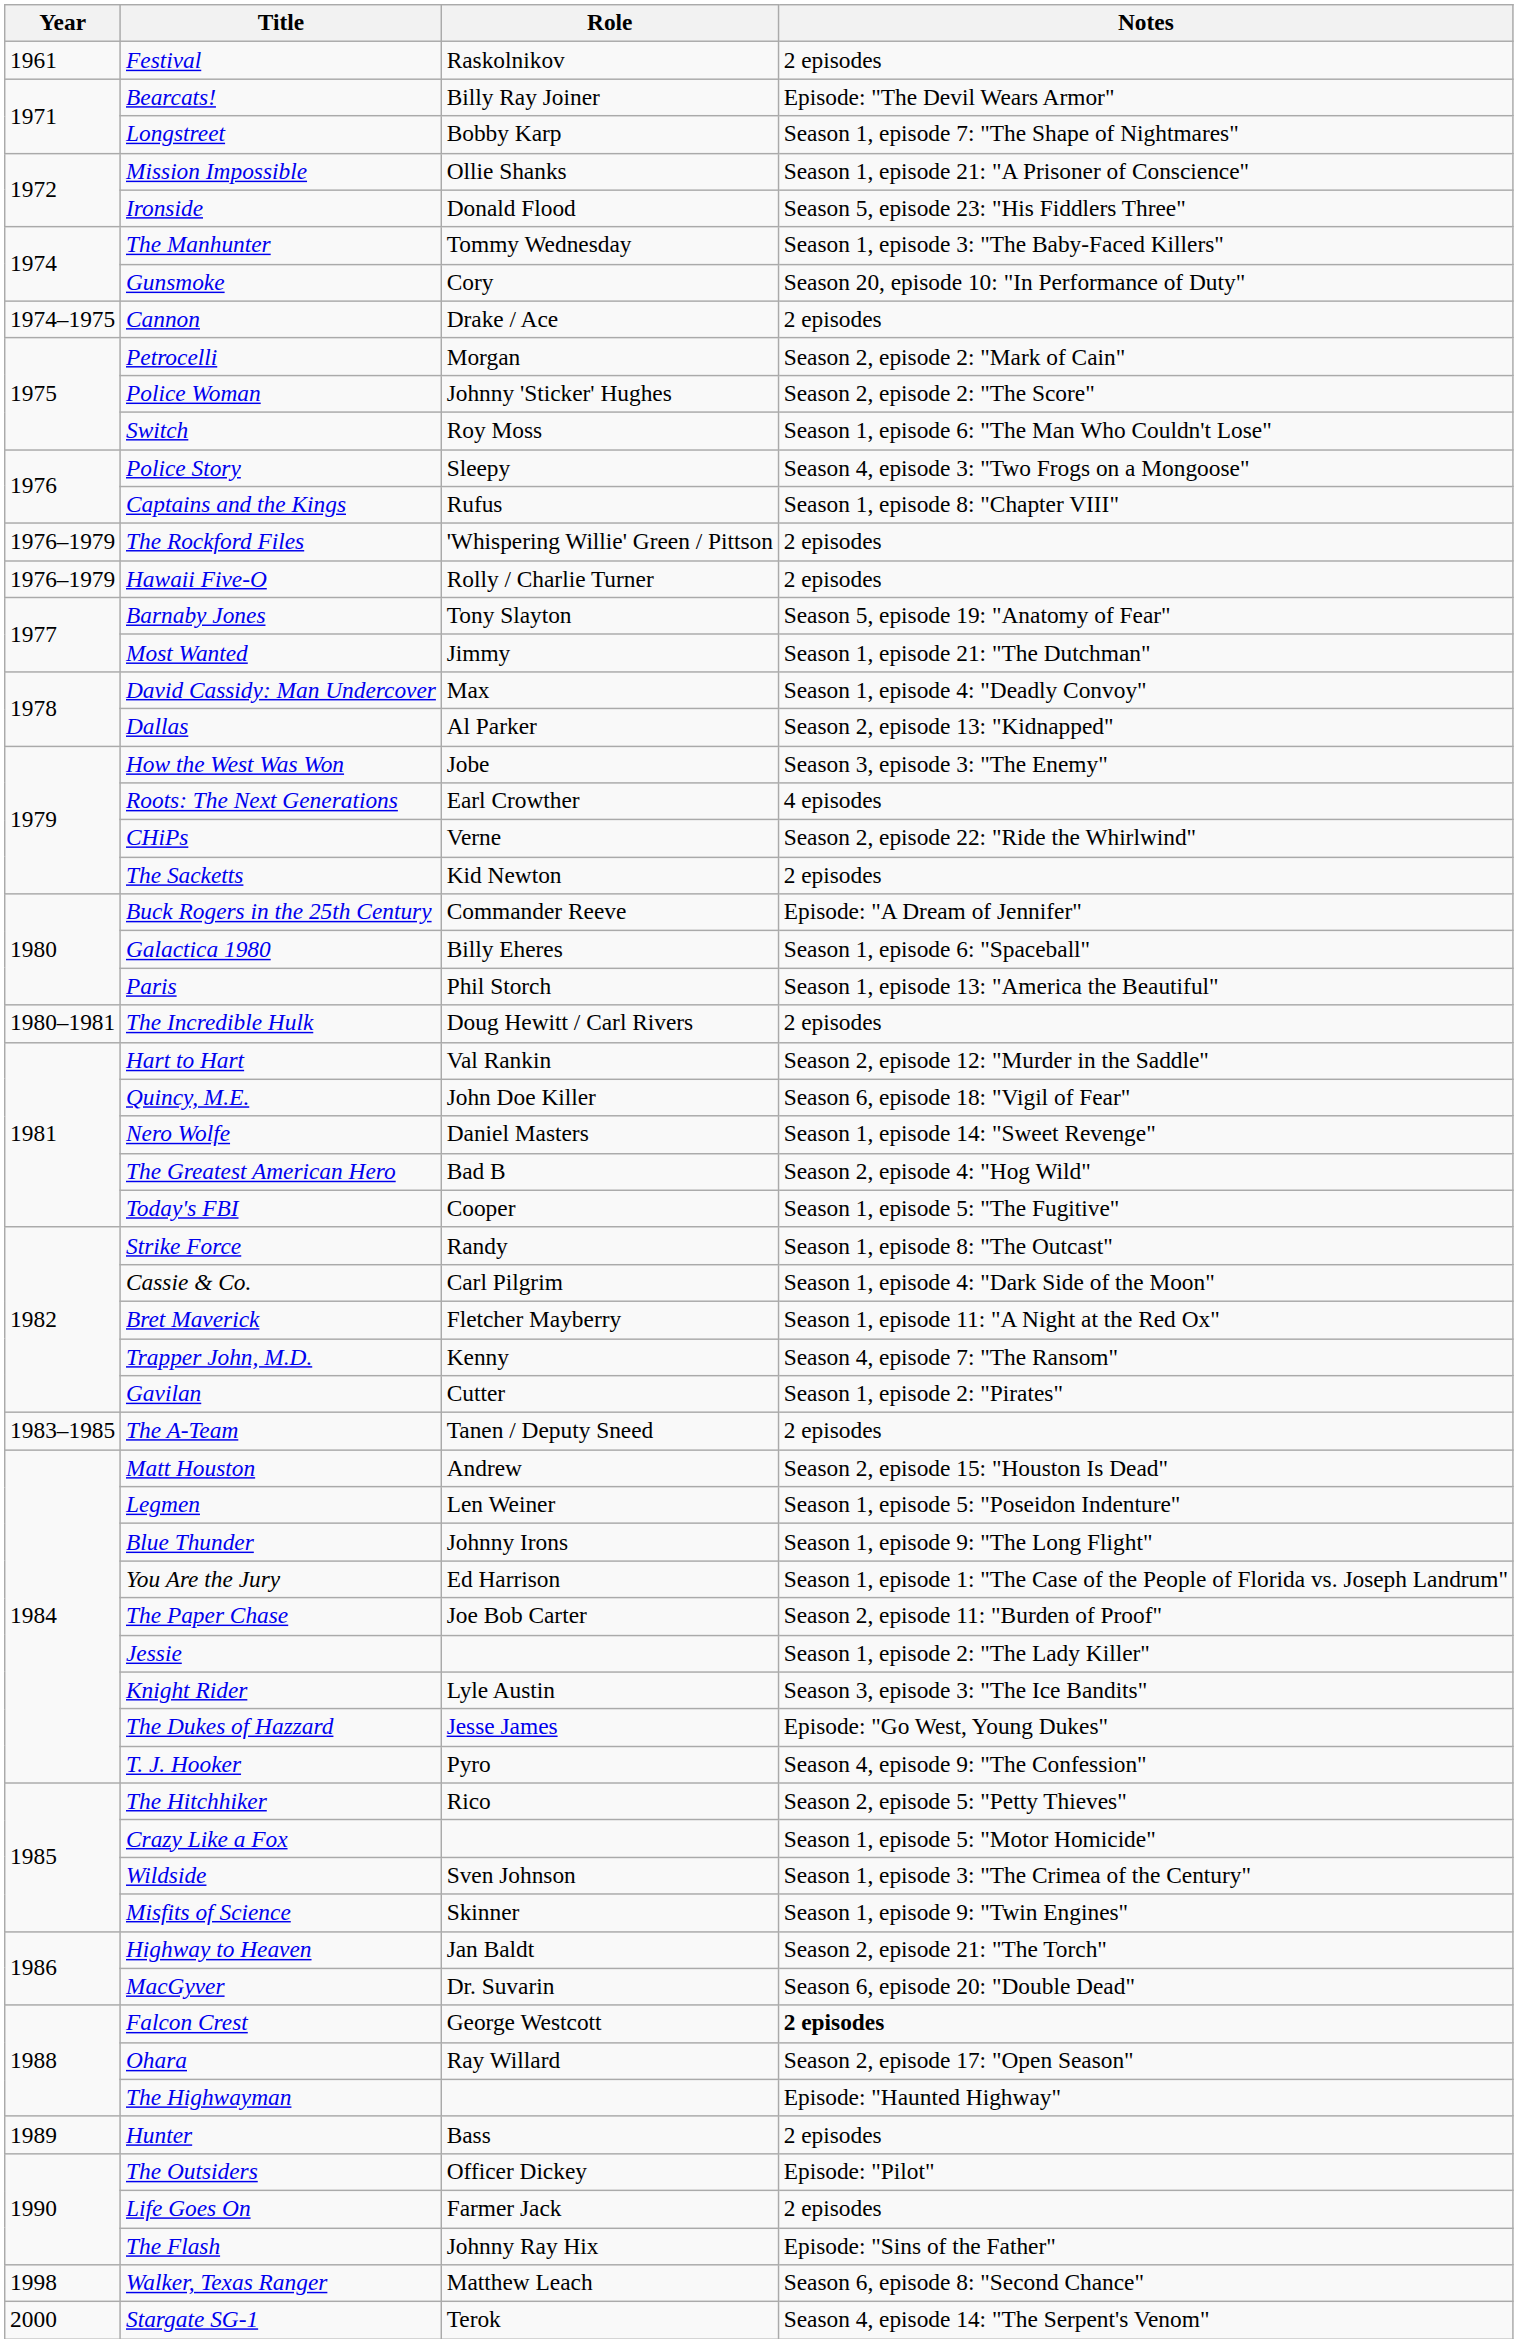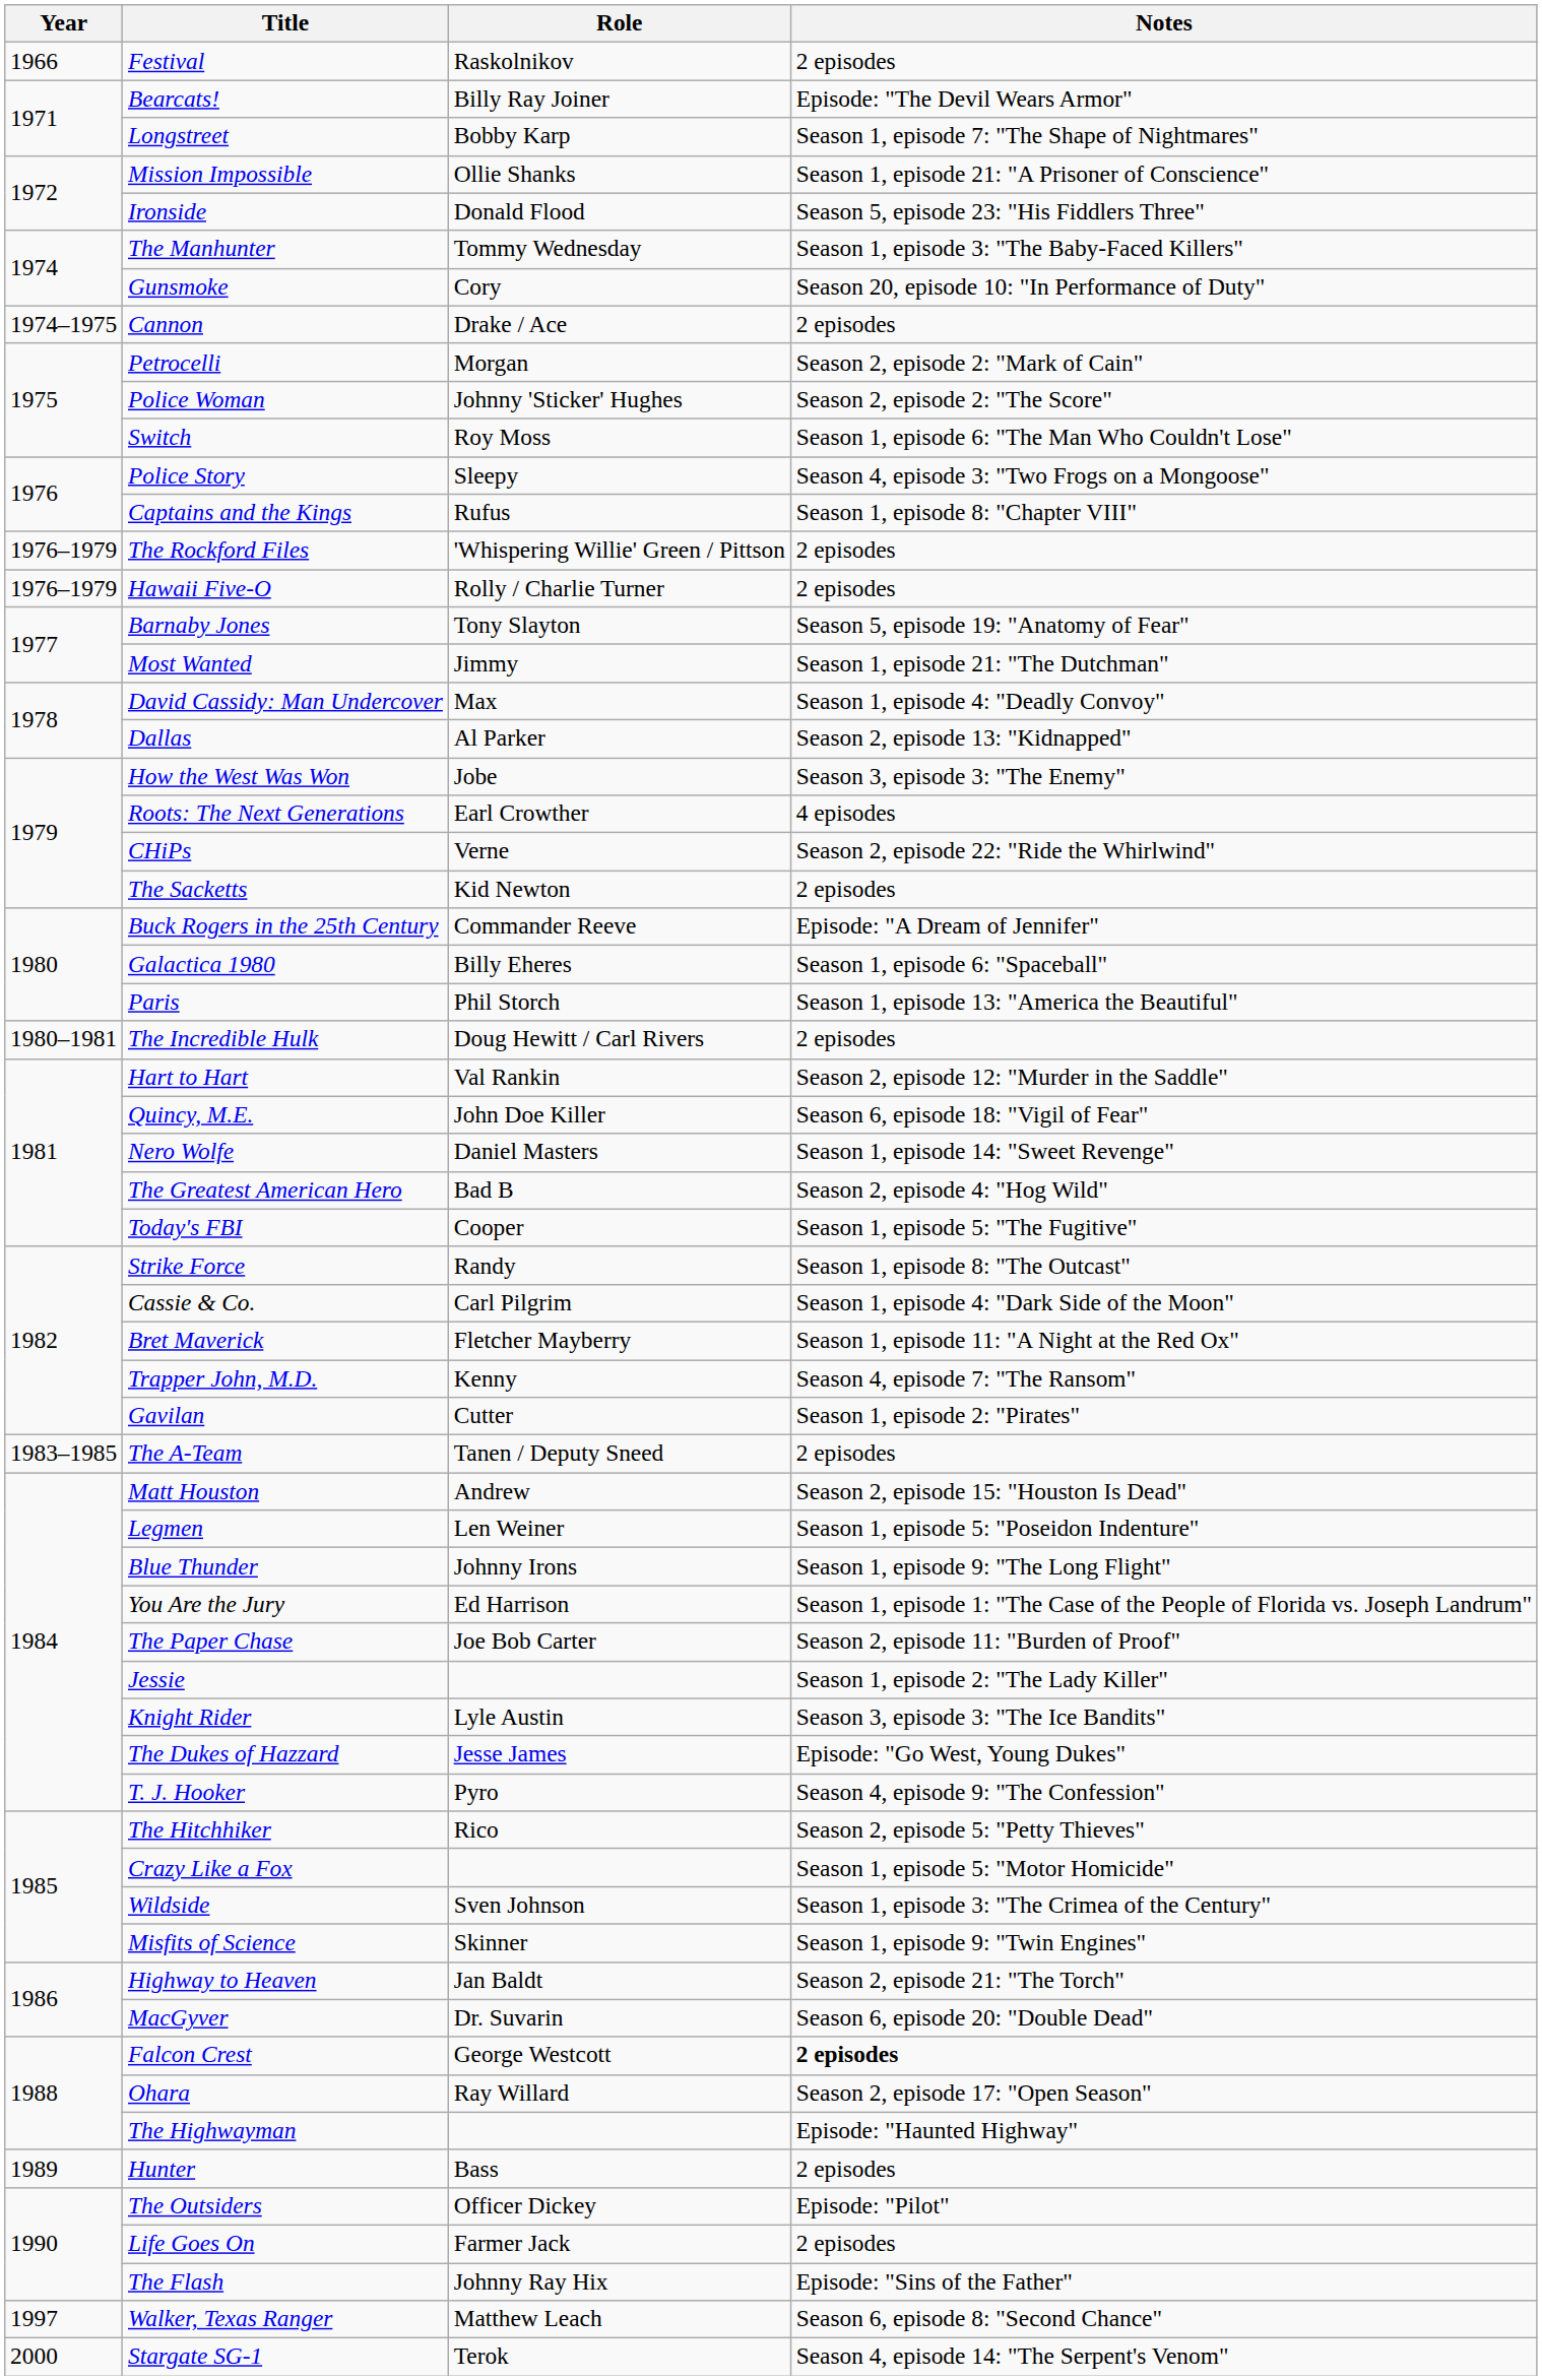 <table class="wikitable sortable">
 <tr>
 <th>Year</th>
 <th>Title</th>
 <th>Role</th>
 <th class = "unsortable">Notes</th>
 </tr>
 <tr>
-<td>1961</td>
+<td>1966</td>
 <td><em><a href='#'>Festival</a></em></td>
 <td>Raskolnikov</td>
 <td>2 episodes</td>
 </tr>
 <tr>
 <td rowspan=2>1971</td>
 <td><em><a href='#'>Bearcats!</a></em></td>
 <td>Billy Ray Joiner</td>
 <td>Episode: "The Devil Wears Armor"</td>
 </tr>
 <tr>
 <td><em><a href='#'>Longstreet</a></em></td>
 <td>Bobby Karp</td>
 <td>Season 1, episode 7: "The Shape of Nightmares"</td>
 </tr>
 <tr>
 <td rowspan=2>1972</td>
 <td><em><a href='#'>Mission Impossible</a></em></td>
 <td>Ollie Shanks</td>
 <td>Season 1, episode 21: "A Prisoner of Conscience"</td>
 </tr>
 <tr>
 <td><em><a href='#'>Ironside</a></em></td>
 <td>Donald Flood</td>
 <td>Season 5, episode 23: "His Fiddlers Three"</td>
 </tr>
 <tr>
 <td rowspan=2>1974</td>
 <td><em><a href='#'>The Manhunter</a></em></td>
 <td>Tommy Wednesday</td>
 <td>Season 1, episode 3: "The Baby-Faced Killers"</td>
 </tr>
 <tr>
 <td><em><a href='#'>Gunsmoke</a></em></td>
 <td>Cory</td>
 <td>Season 20, episode 10: "In Performance of Duty"</td>
 </tr>
 <tr>
 <td>1974–1975</td>
 <td><em><a href='#'>Cannon</a></em></td>
 <td>Drake / Ace</td>
 <td>2 episodes</td>
 </tr>
 <tr>
 <td rowspan=3>1975</td>
 <td><em><a href='#'>Petrocelli</a></em></td>
 <td>Morgan</td>
 <td>Season 2, episode 2: "Mark of Cain"</td>
 </tr>
 <tr>
 <td><em><a href='#'>Police Woman</a></em></td>
 <td>Johnny 'Sticker' Hughes</td>
 <td>Season 2, episode 2: "The Score"</td>
 </tr>
 <tr>
 <td><em><a href='#'>Switch</a></em></td>
 <td>Roy Moss</td>
 <td>Season 1, episode 6: "The Man Who Couldn't Lose"</td>
 </tr>
 <tr>
 <td rowspan=2>1976</td>
 <td><em><a href='#'>Police Story</a></em></td>
 <td>Sleepy</td>
 <td>Season 4, episode 3: "Two Frogs on a Mongoose"</td>
 </tr>
 <tr>
 <td><em><a href='#'>Captains and the Kings</a></em></td>
 <td>Rufus</td>
 <td>Season 1, episode 8: "Chapter VIII"</td>
 </tr>
 <tr>
 <td>1976–1979</td>
 <td><em><a href='#'>The Rockford Files</a></em></td>
 <td>'Whispering Willie' Green / Pittson</td>
 <td>2 episodes</td>
 </tr>
 <tr>
 <td>1976–1979</td>
 <td><em><a href='#'>Hawaii Five-O</a></em></td>
 <td>Rolly / Charlie Turner</td>
 <td>2 episodes</td>
 </tr>
 <tr>
 <td rowspan=2>1977</td>
 <td><em><a href='#'>Barnaby Jones</a></em></td>
 <td>Tony Slayton</td>
 <td>Season 5, episode 19: "Anatomy of Fear"</td>
 </tr>
 <tr>
 <td><em><a href='#'>Most Wanted</a></em></td>
 <td>Jimmy</td>
 <td>Season 1, episode 21: "The Dutchman"</td>
 </tr>
 <tr>
 <td rowspan=2>1978</td>
 <td><em><a href='#'>David Cassidy: Man Undercover</a></em></td>
 <td>Max</td>
 <td>Season 1, episode 4: "Deadly Convoy"</td>
 </tr>
 <tr>
 <td><em><a href='#'>Dallas</a></em></td>
 <td>Al Parker</td>
 <td>Season 2, episode 13: "Kidnapped"</td>
 </tr>
 <tr>
 <td rowspan=4>1979</td>
 <td><em><a href='#'>How the West Was Won</a></em></td>
 <td>Jobe</td>
 <td>Season 3, episode 3: "The Enemy"</td>
 </tr>
 <tr>
 <td><em><a href='#'>Roots: The Next Generations</a></em></td>
 <td>Earl Crowther</td>
 <td>4 episodes</td>
 </tr>
 <tr>
 <td><em><a href='#'>CHiPs</a></em></td>
 <td>Verne</td>
 <td>Season 2, episode 22: "Ride the Whirlwind"</td>
 </tr>
 <tr>
 <td><em><a href='#'>The Sacketts</a></em></td>
 <td>Kid Newton</td>
 <td>2 episodes</td>
 </tr>
 <tr>
 <td rowspan=3>1980</td>
 <td><em><a href='#'>Buck Rogers in the 25th Century</a></em></td>
 <td>Commander Reeve</td>
 <td>Episode: "A Dream of Jennifer"</td>
 </tr>
 <tr>
 <td><em><a href='#'>Galactica 1980</a></em></td>
 <td>Billy Eheres</td>
 <td>Season 1, episode 6: "Spaceball"</td>
 </tr>
 <tr>
 <td><em><a href='#'>Paris</a></em></td>
 <td>Phil Storch</td>
 <td>Season 1, episode 13: "America the Beautiful"</td>
 </tr>
 <tr>
 <td>1980–1981</td>
 <td><em><a href='#'>The Incredible Hulk</a></em></td>
 <td>Doug Hewitt / Carl Rivers</td>
 <td>2 episodes</td>
 </tr>
 <tr>
 <td rowspan=5>1981</td>
 <td><em><a href='#'>Hart to Hart</a></em></td>
 <td>Val Rankin</td>
 <td>Season 2, episode 12: "Murder in the Saddle"</td>
 </tr>
 <tr>
 <td><em><a href='#'>Quincy, M.E.</a></em></td>
 <td>John Doe Killer</td>
 <td>Season 6, episode 18: "Vigil of Fear"</td>
 </tr>
 <tr>
 <td><em><a href='#'>Nero Wolfe</a></em></td>
 <td>Daniel Masters</td>
 <td>Season 1, episode 14: "Sweet Revenge"</td>
 </tr>
 <tr>
 <td><em><a href='#'>The Greatest American Hero</a></em></td>
 <td>Bad B</td>
 <td>Season 2, episode 4: "Hog Wild"</td>
 </tr>
 <tr>
 <td><em><a href='#'>Today's FBI</a></em></td>
 <td>Cooper</td>
 <td>Season 1, episode 5: "The Fugitive"</td>
 </tr>
 <tr>
 <td rowspan=5>1982</td>
 <td><em><a href='#'>Strike Force</a></em></td>
 <td>Randy</td>
 <td>Season 1, episode 8: "The Outcast"</td>
 </tr>
 <tr>
 <td><em>Cassie & Co.</em></td>
 <td>Carl Pilgrim</td>
 <td>Season 1, episode 4: "Dark Side of the Moon"</td>
 </tr>
 <tr>
 <td><em><a href='#'>Bret Maverick</a></em></td>
 <td>Fletcher Mayberry</td>
 <td>Season 1, episode 11: "A Night at the Red Ox"</td>
 </tr>
 <tr>
 <td><em><a href='#'>Trapper John, M.D.</a></em></td>
 <td>Kenny</td>
 <td>Season 4, episode 7: "The Ransom"</td>
 </tr>
 <tr>
 <td><em><a href='#'>Gavilan</a></em></td>
 <td>Cutter</td>
 <td>Season 1, episode 2: "Pirates"</td>
 </tr>
 <tr>
 <td>1983–1985</td>
 <td><em><a href='#'>The A-Team</a></em></td>
 <td>Tanen / Deputy Sneed</td>
 <td>2 episodes</td>
 </tr>
 <tr>
 <td rowspan=9>1984</td>
 <td><em><a href='#'>Matt Houston</a></em></td>
 <td>Andrew</td>
 <td>Season 2, episode 15: "Houston Is Dead"</td>
 </tr>
 <tr>
 <td><em><a href='#'>Legmen</a></em></td>
 <td>Len Weiner</td>
 <td>Season 1, episode 5: "Poseidon Indenture"</td>
 </tr>
 <tr>
 <td><em><a href='#'>Blue Thunder</a></em></td>
 <td>Johnny Irons</td>
 <td>Season 1, episode 9: "The Long Flight"</td>
 </tr>
 <tr>
 <td><em>You Are the Jury</em></td>
 <td>Ed Harrison</td>
 <td>Season 1, episode 1: "The Case of the People of Florida vs. Joseph Landrum"</td>
 </tr>
 <tr>
 <td><em><a href='#'>The Paper Chase</a></em></td>
 <td>Joe Bob Carter</td>
 <td>Season 2, episode 11: "Burden of Proof"</td>
 </tr>
 <tr>
 <td><em><a href='#'>Jessie</a></em></td>
 <td></td>
 <td>Season 1, episode 2: "The Lady Killer"</td>
 </tr>
 <tr>
 <td><em><a href='#'>Knight Rider</a></em></td>
 <td>Lyle Austin</td>
 <td>Season 3, episode 3: "The Ice Bandits"</td>
 </tr>
 <tr>
 <td><em><a href='#'>The Dukes of Hazzard</a></em></td>
 <td><a href='#'>Jesse James</a></td>
 <td>Episode: "Go West, Young Dukes"</td>
 </tr>
 <tr>
 <td><em><a href='#'>T. J. Hooker</a></em></td>
 <td>Pyro</td>
 <td>Season 4, episode 9: "The Confession"</td>
 </tr>
 <tr>
 <td rowspan=4>1985</td>
 <td><em><a href='#'>The Hitchhiker</a></em></td>
 <td>Rico</td>
 <td>Season 2, episode 5: "Petty Thieves"</td>
 </tr>
 <tr>
 <td><em><a href='#'>Crazy Like a Fox</a></em></td>
 <td></td>
 <td>Season 1, episode 5: "Motor Homicide"</td>
 </tr>
 <tr>
 <td><em><a href='#'>Wildside</a></em></td>
 <td>Sven Johnson</td>
 <td>Season 1, episode 3: "The Crimea of the Century"</td>
 </tr>
 <tr>
 <td><em><a href='#'>Misfits of Science</a></em></td>
 <td>Skinner</td>
 <td>Season 1, episode 9: "Twin Engines"</td>
 </tr>
 <tr>
 <td rowspan=2>1986</td>
 <td><em><a href='#'>Highway to Heaven</a></em></td>
 <td>Jan Baldt</td>
 <td>Season 2, episode 21: "The Torch"</td>
 </tr>
 <tr>
 <td><em><a href='#'>MacGyver</a></em></td>
 <td>Dr. Suvarin</td>
 <td>Season 6, episode 20: "Double Dead"</td>
 </tr>
 <tr>
 <td rowspan=3>1988</td>
 <td><em><a href='#'>Falcon Crest</a></em></td>
 <td>George Westcott</td>
 <td><strong>2 episodes</strong></td>
 </tr>
 <tr>
 <td><em><a href='#'>Ohara</a></em></td>
 <td>Ray Willard</td>
 <td>Season 2, episode 17: "Open Season"</td>
 </tr>
 <tr>
 <td><em><a href='#'>The Highwayman</a></em></td>
 <td></td>
 <td>Episode: "Haunted Highway"</td>
 </tr>
 <tr>
 <td>1989</td>
 <td><em><a href='#'>Hunter</a></em></td>
 <td>Bass</td>
 <td>2 episodes</td>
 </tr>
 <tr>
 <td rowspan=3>1990</td>
 <td><em><a href='#'>The Outsiders</a></em></td>
 <td>Officer Dickey</td>
 <td>Episode: "Pilot"</td>
 </tr>
 <tr>
 <td><em><a href='#'>Life Goes On</a></em></td>
 <td>Farmer Jack</td>
 <td>2 episodes</td>
 </tr>
 <tr>
 <td><em><a href='#'>The Flash</a></em></td>
 <td>Johnny Ray Hix</td>
 <td>Episode: "Sins of the Father"</td>
 </tr>
 <tr>
-<td>1998</td>
+<td>1997</td>
 <td><em><a href='#'>Walker, Texas Ranger</a></em></td>
 <td>Matthew Leach</td>
 <td>Season 6, episode 8: "Second Chance"</td>
 </tr>
 <tr>
 <td>2000</td>
 <td><em><a href='#'>Stargate SG-1</a></em></td>
 <td>Terok</td>
 <td>Season 4, episode 14: "The Serpent's Venom"</td>
 </tr>
 </table>
